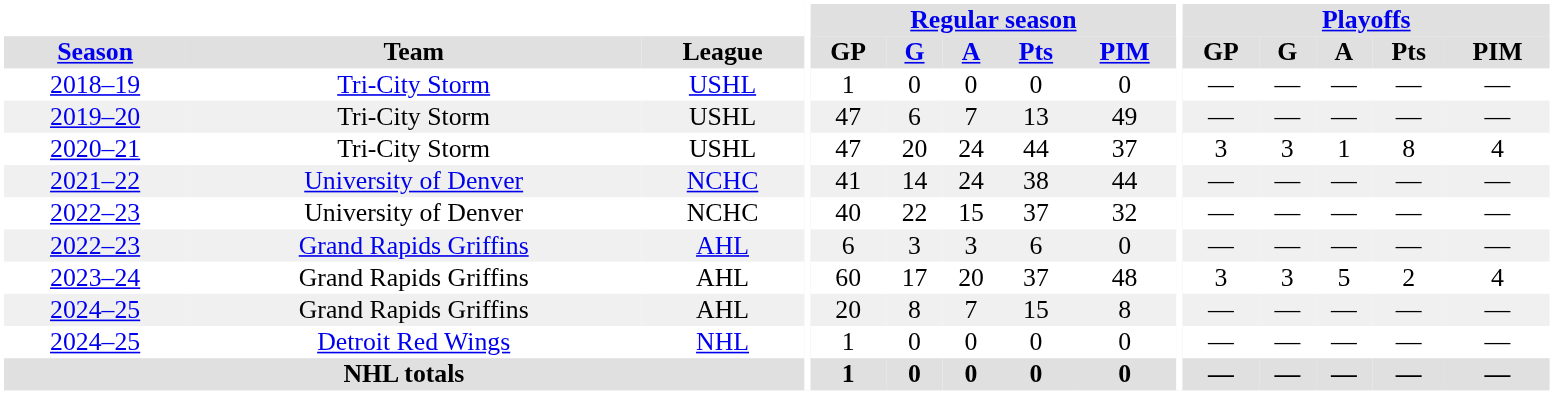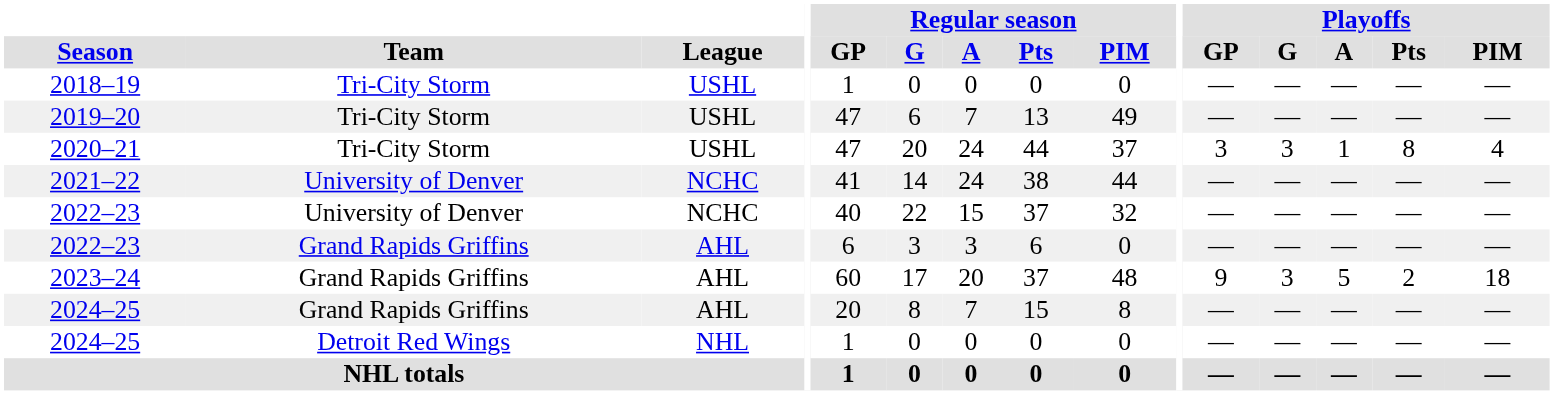 <table border="0" cellpadding="1" cellspacing="0" style="text-align:center; width:60em">
 <tr bgcolor="#e0e0e0">
 <th colspan="3" bgcolor="#ffffff"></th>
 <th rowspan="100" bgcolor="#ffffff"></th>
 <th colspan="5"><a href='#'>Regular season</a></th>
 <th rowspan="100" bgcolor="#ffffff"></th>
 <th colspan="5"><a href='#'>Playoffs</a></th>
 </tr>
 <tr bgcolor="#e0e0e0">
 <th><a href='#'>Season</a></th>
 <th>Team</th>
 <th>League</th>
 <th>GP</th>
 <th><a href='#'>G</a></th>
 <th><a href='#'>A</a></th>
 <th><a href='#'>Pts</a></th>
 <th><a href='#'>PIM</a></th>
 <th>GP</th>
 <th>G</th>
 <th>A</th>
 <th>Pts</th>
 <th>PIM</th>
 </tr>
 <tr>
 <td><a href='#'>2018–19</a></td>
 <td><a href='#'>Tri-City Storm</a></td>
 <td><a href='#'>USHL</a></td>
 <td>1</td>
 <td>0</td>
 <td>0</td>
 <td>0</td>
 <td>0</td>
 <td>—</td>
 <td>—</td>
 <td>—</td>
 <td>—</td>
 <td>—</td>
 </tr>
 <tr bgcolor="#f0f0f0">
 <td><a href='#'>2019–20</a></td>
 <td>Tri-City Storm</td>
 <td>USHL</td>
 <td>47</td>
 <td>6</td>
 <td>7</td>
 <td>13</td>
 <td>49</td>
 <td>—</td>
 <td>—</td>
 <td>—</td>
 <td>—</td>
 <td>—</td>
 </tr>
 <tr>
 <td><a href='#'>2020–21</a></td>
 <td>Tri-City Storm</td>
 <td>USHL</td>
 <td>47</td>
 <td>20</td>
 <td>24</td>
 <td>44</td>
 <td>37</td>
 <td>3</td>
 <td>3</td>
 <td>1</td>
 <td>8</td>
 <td>4</td>
 </tr>
 <tr bgcolor="#f0f0f0">
 <td><a href='#'>2021–22</a></td>
 <td><a href='#'>University of Denver</a></td>
 <td><a href='#'>NCHC</a></td>
 <td>41</td>
 <td>14</td>
 <td>24</td>
 <td>38</td>
 <td>44</td>
 <td>—</td>
 <td>—</td>
 <td>—</td>
 <td>—</td>
 <td>—</td>
 </tr>
 <tr>
 <td><a href='#'>2022–23</a></td>
 <td>University of Denver</td>
 <td>NCHC</td>
 <td>40</td>
 <td>22</td>
 <td>15</td>
 <td>37</td>
 <td>32</td>
 <td>—</td>
 <td>—</td>
 <td>—</td>
 <td>—</td>
 <td>—</td>
 </tr>
 <tr bgcolor="#f0f0f0">
 <td><a href='#'>2022–23</a></td>
 <td><a href='#'>Grand Rapids Griffins</a></td>
 <td><a href='#'>AHL</a></td>
 <td>6</td>
 <td>3</td>
 <td>3</td>
 <td>6</td>
 <td>0</td>
 <td>—</td>
 <td>—</td>
 <td>—</td>
 <td>—</td>
 <td>—</td>
 </tr>
 <tr>
 <td><a href='#'>2023–24</a></td>
 <td>Grand Rapids Griffins</td>
 <td>AHL</td>
 <td>60</td>
 <td>17</td>
 <td>20</td>
 <td>37</td>
 <td>48</td>
-<td>3</td>
+<td>9</td>
 <td>3</td>
 <td>5</td>
 <td>2</td>
-<td>4</td>
+<td>18</td>
 </tr>
 <tr bgcolor="#f0f0f0">
 <td><a href='#'>2024–25</a></td>
 <td>Grand Rapids Griffins</td>
 <td>AHL</td>
 <td>20</td>
 <td>8</td>
 <td>7</td>
 <td>15</td>
 <td>8</td>
 <td>—</td>
 <td>—</td>
 <td>—</td>
 <td>—</td>
 <td>—</td>
 </tr>
 <tr>
 <td><a href='#'>2024–25</a></td>
 <td><a href='#'>Detroit Red Wings</a></td>
 <td><a href='#'>NHL</a></td>
 <td>1</td>
 <td>0</td>
 <td>0</td>
 <td>0</td>
 <td>0</td>
 <td>—</td>
 <td>—</td>
 <td>—</td>
 <td>—</td>
 <td>—</td>
 </tr>
 <tr bgcolor="#e0e0e0">
 <th colspan="3">NHL totals</th>
 <th>1</th>
 <th>0</th>
 <th>0</th>
 <th>0</th>
 <th>0</th>
 <th>—</th>
 <th>—</th>
 <th>—</th>
 <th>—</th>
 <th>—</th>
 </tr>
 </table>
